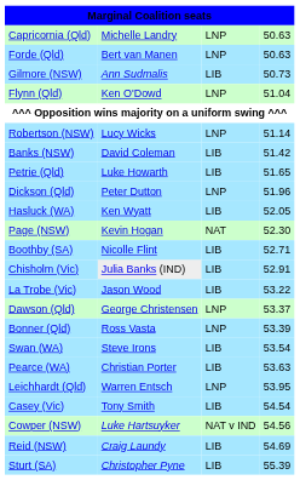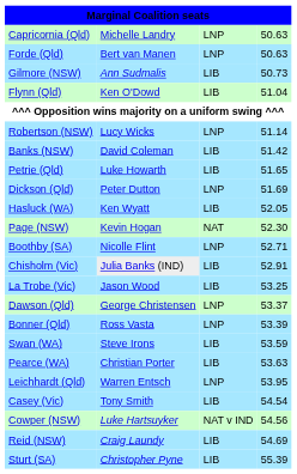 <table class="toccolours" cellpadding="5" cellspacing="0" style="float:left; margin-right:.5em; margin-top:.4em; font-size:90%;">
 <tr>
 <td colspan="4" style="text-align:center; background:blue;"><span><strong>Marginal Coalition seats</strong></span></td>
 </tr>
 <tr style="background:#cfc;">
 <td><a href='#'>Capricornia (Qld)</a></td>
 <td><a href='#'>Michelle Landry</a></td>
 <td>LNP</td>
 <td style="text-align:center;">50.63</td>
 </tr>
 <tr style="background:#a6e7ff;">
 <td><a href='#'>Forde (Qld)</a></td>
 <td><a href='#'>Bert van Manen</a></td>
 <td>LNP</td>
 <td style="text-align:center;">50.63</td>
 </tr>
 <tr style="background:#a6e7ff;">
 <td><a href='#'>Gilmore (NSW)</a></td>
 <td><em><a href='#'>Ann Sudmalis</a></em></td>
 <td>LIB</td>
 <td style="text-align:center;">50.73</td>
 </tr>
 <tr style="background:#cfc;">
 <td><a href='#'>Flynn (Qld)</a></td>
 <td><a href='#'>Ken O'Dowd</a></td>
-<td>LNP</td>
+<td>LIB</td>
 <td style="text-align:center;">51.04</td>
 </tr>
 <tr>
 <th colspan="4">^^^ Opposition wins majority on a uniform swing ^^^</th>
 </tr>
 <tr style="background:#a6e7ff;">
 <td><a href='#'>Robertson (NSW)</a></td>
 <td><a href='#'>Lucy Wicks</a></td>
 <td>LNP</td>
 <td style="text-align:center;">51.14</td>
 </tr>
 <tr style="background:#a6e7ff;">
 <td><a href='#'>Banks (NSW)</a></td>
 <td><a href='#'>David Coleman</a></td>
 <td>LIB</td>
 <td style="text-align:center;">51.42</td>
 </tr>
 <tr style="background:#a6e7ff;">
 <td><a href='#'>Petrie (Qld)</a></td>
 <td><a href='#'>Luke Howarth</a></td>
 <td>LIB</td>
 <td style="text-align:center;">51.65</td>
 </tr>
 <tr style="background:#a6e7ff;">
 <td><a href='#'>Dickson (Qld)</a></td>
 <td><a href='#'>Peter Dutton</a></td>
 <td>LNP</td>
-<td style="text-align:center;">51.96</td>
+<td style="text-align:center;">51.69</td>
 </tr>
 <tr style="background:#a6e7ff;">
 <td><a href='#'>Hasluck (WA)</a></td>
 <td><a href='#'>Ken Wyatt</a></td>
 <td>LIB</td>
 <td style="text-align:center;">52.05</td>
 </tr>
 <tr style="background:#cfc;">
 <td><a href='#'>Page (NSW)</a></td>
 <td><a href='#'>Kevin Hogan</a></td>
 <td>NAT</td>
 <td style="text-align:center;">52.30</td>
 </tr>
 <tr style="background:#a6e7ff;">
 <td><a href='#'>Boothby (SA)</a></td>
 <td><a href='#'>Nicolle Flint</a></td>
-<td>LIB</td>
+<td>LNP</td>
 <td style="text-align:center;">52.71</td>
 </tr>
 <tr style="background:#a6e7ff;">
 <td><a href='#'>Chisholm (Vic)</a></td>
 <td style="background:#eee;"><a href='#'>Julia Banks</a> (IND)</td>
 <td>LIB</td>
 <td style="text-align:center;">52.91</td>
 </tr>
 <tr style="background:#a6e7ff;">
 <td><a href='#'>La Trobe (Vic)</a></td>
 <td><a href='#'>Jason Wood</a></td>
 <td>LIB</td>
-<td style="text-align:center;">53.22</td>
+<td style="text-align:center;">53.25</td>
 </tr>
 <tr style="background:#cfc;">
 <td><a href='#'>Dawson (Qld)</a></td>
 <td><a href='#'>George Christensen</a></td>
 <td>LNP</td>
 <td style="text-align:center;">53.37</td>
 </tr>
 <tr style="background:#a6e7ff;">
 <td><a href='#'>Bonner (Qld)</a></td>
 <td><a href='#'>Ross Vasta</a></td>
 <td>LNP</td>
 <td style="text-align:center;">53.39</td>
 </tr>
 <tr style="background:#a6e7ff;">
 <td><a href='#'>Swan (WA)</a></td>
 <td><a href='#'>Steve Irons</a></td>
 <td>LIB</td>
-<td style="text-align:center;">53.54</td>
+<td style="text-align:center;">53.59</td>
 </tr>
 <tr style="background:#a6e7ff;">
 <td><a href='#'>Pearce (WA)</a></td>
 <td><a href='#'>Christian Porter</a></td>
 <td>LIB</td>
 <td style="text-align:center;">53.63</td>
 </tr>
 <tr style="background:#a6e7ff;">
 <td><a href='#'>Leichhardt (Qld)</a></td>
 <td><a href='#'>Warren Entsch</a></td>
 <td>LNP</td>
 <td style="text-align:center;">53.95</td>
 </tr>
 <tr style="background:#a6e7ff;">
 <td><a href='#'>Casey (Vic)</a></td>
 <td><a href='#'>Tony Smith</a></td>
 <td>LIB</td>
 <td style="text-align:center;">54.54</td>
 </tr>
 <tr style="background:#cfc;">
 <td><a href='#'>Cowper (NSW)</a></td>
 <td><em><a href='#'>Luke Hartsuyker</a></em></td>
 <td>NAT v IND</td>
 <td style="text-align:center;">54.56</td>
 </tr>
 <tr style="background:#a6e7ff;">
 <td><a href='#'>Reid (NSW)</a></td>
 <td><em><a href='#'>Craig Laundy</a></em></td>
 <td>LIB</td>
 <td style="text-align:center;">54.69</td>
 </tr>
 <tr style="background:#a6e7ff;">
 <td><a href='#'>Sturt (SA)</a></td>
 <td><em><a href='#'>Christopher Pyne</a></em></td>
 <td>LIB</td>
 <td style="text-align:center;">55.39</td>
 </tr>
 </table>
